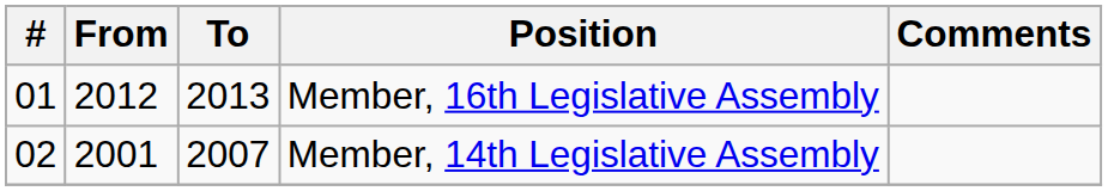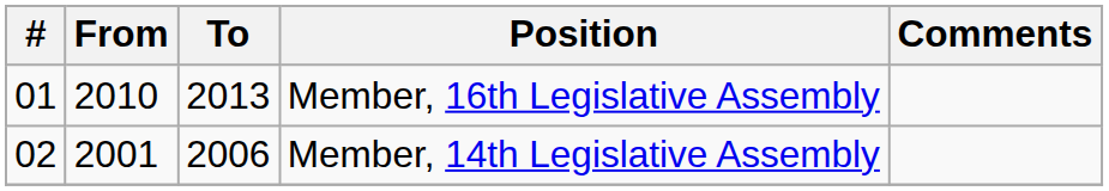 <table class="wikitable sortable">
 <tr>
 <th>#</th>
 <th>From</th>
 <th>To</th>
 <th>Position</th>
 <th>Comments</th>
 </tr>
 <tr>
 <td>01</td>
-<td>2012</td>
+<td>2010</td>
 <td>2013</td>
 <td>Member, <a href='#'>16th Legislative Assembly</a></td>
 <td></td>
 </tr>
 <tr>
 <td>02</td>
 <td>2001</td>
-<td>2007</td>
+<td>2006</td>
 <td>Member, <a href='#'>14th Legislative Assembly</a></td>
 <td></td>
 </tr>
 <tr>
 </tr>
 </table>
